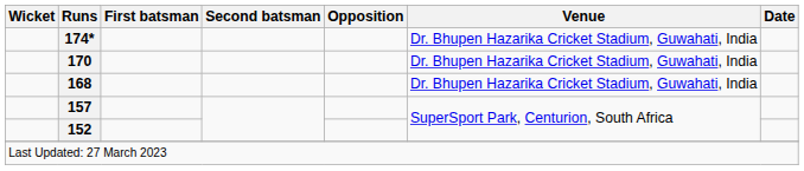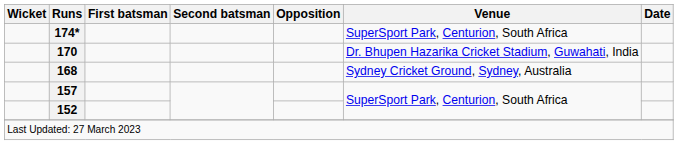 <table class="wikitable plainrowheaders sortable">
 <tr>
 <th scope=col>Wicket</th>
 <th scope=col>Runs</th>
 <th scope=col>First batsman</th>
 <th scope=col>Second batsman</th>
 <th scope=col>Opposition</th>
 <th scope=col>Venue</th>
 <th scope=col>Date</th>
 </tr>
 <tr>
 <td align=center></td>
 <th scope=row style=text-align:center;>174*</th>
 <td></td>
 <td></td>
 <td></td>
-<td><a href='#'>Dr. Bhupen Hazarika Cricket Stadium</a>, <a href='#'>Guwahati</a>, India</td>
+<td><a href='#'>SuperSport Park</a>, <a href='#'>Centurion</a>, South Africa</td>
 <td></td>
 </tr>
 <tr>
 <td align=center></td>
 <th scope=row style=text-align:center;>170</th>
 <td></td>
 <td></td>
 <td></td>
 <td><a href='#'>Dr. Bhupen Hazarika Cricket Stadium</a>, <a href='#'>Guwahati</a>, India</td>
 <td></td>
 </tr>
 <tr>
 <td align=center></td>
 <th scope=row style=text-align:center;>168</th>
 <td></td>
 <td></td>
 <td></td>
-<td><a href='#'>Dr. Bhupen Hazarika Cricket Stadium</a>, <a href='#'>Guwahati</a>, India</td>
+<td><a href='#'>Sydney Cricket Ground</a>, <a href='#'>Sydney</a>, Australia</td>
 <td></td>
 </tr>
 <tr>
 <td align=center></td>
 <th scope=row style=text-align:center;>157</th>
 <td></td>
 <td rowspan="2"></td>
 <td></td>
 <td rowspan="2"><a href='#'>SuperSport Park</a>, <a href='#'>Centurion</a>, South Africa</td>
 <td></td>
 </tr>
 <tr>
 <td align=center></td>
 <th scope=row style=text-align:center;>152</th>
 <td></td>
 <td></td>
 <td></td>
 </tr>
 <tr>
 </tr>
 <tr class=sortbottom>
 <td colspan=7><small>Last Updated: 27 March 2023</small></td>
 </tr>
 </table>
